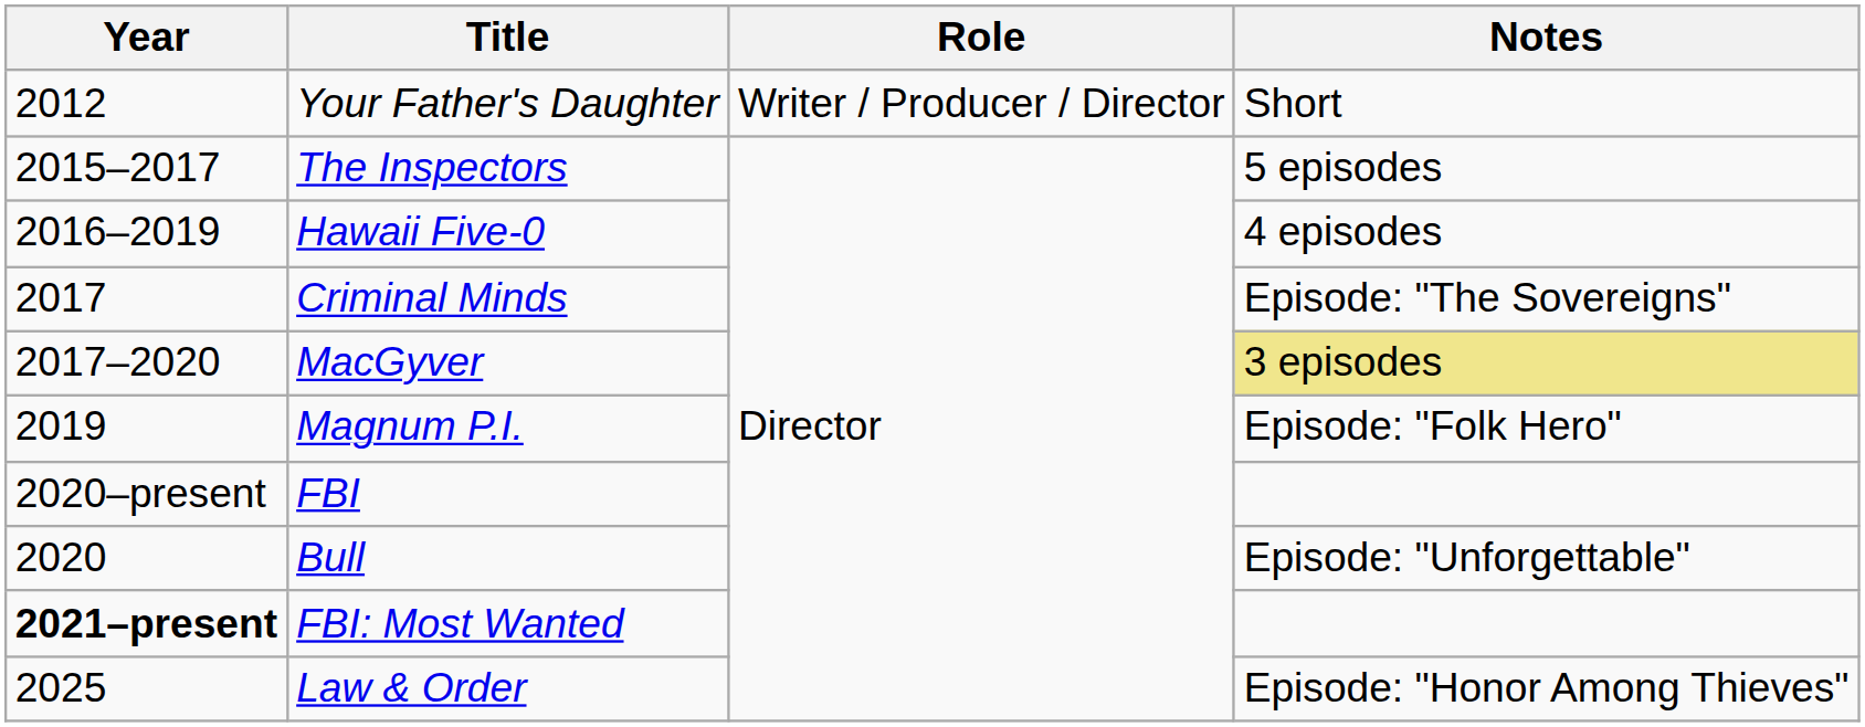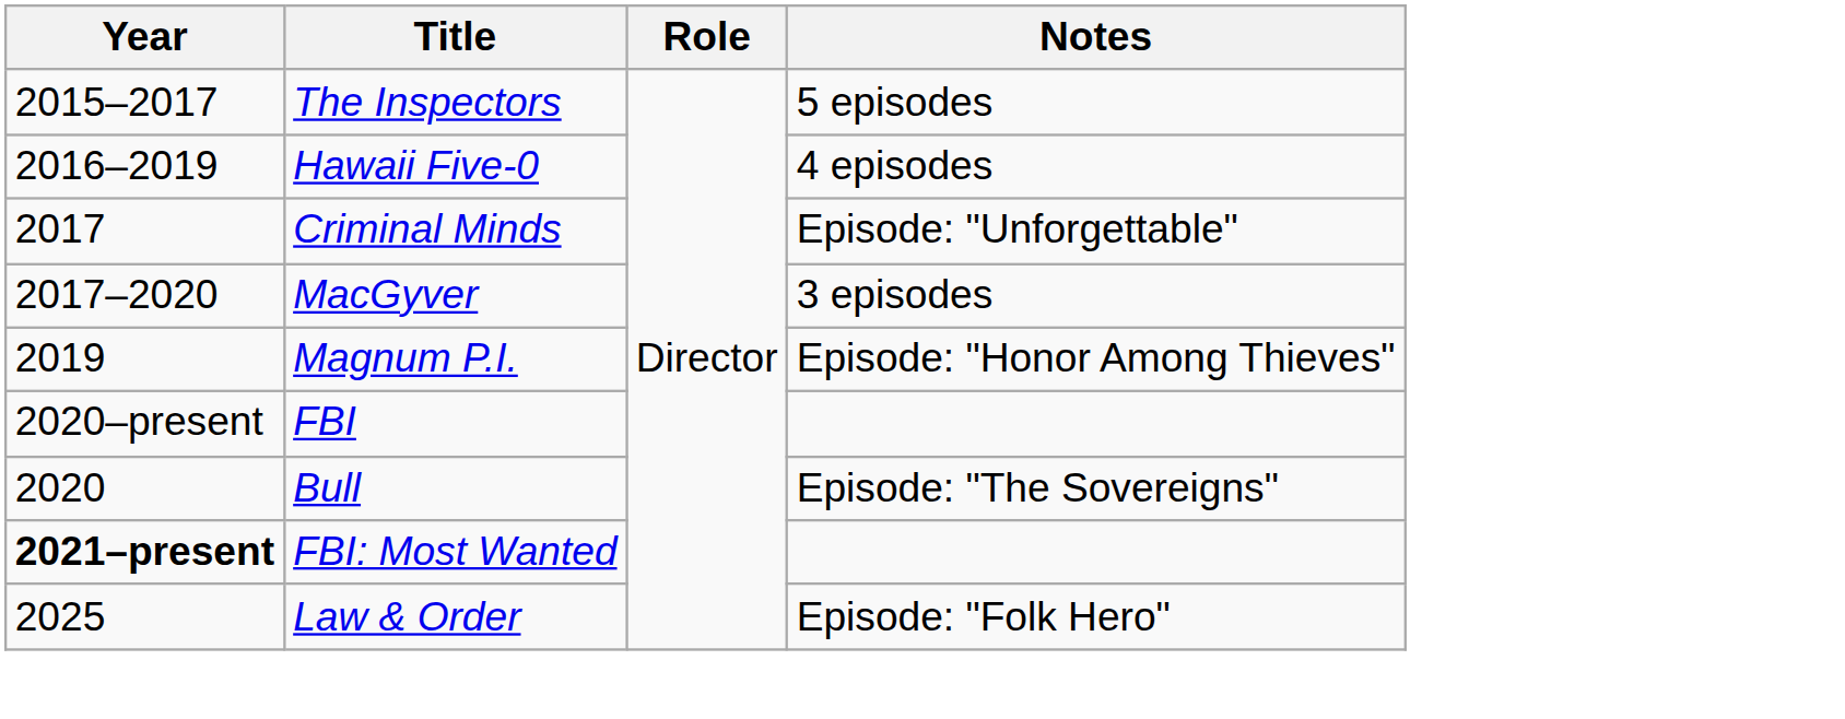 <table class="wikitable">
 <tr>
 <th>Year</th>
 <th>Title</th>
 <th>Role</th>
 <th>Notes</th>
-</tr>
-<tr>
-<td>2012</td>
-<td><em>Your Father's Daughter</em></td>
-<td>Writer / Producer / Director</td>
-<td>Short</td>
 </tr>
 <tr>
 <td>2015–2017</td>
 <td><em><a href='#'>The Inspectors</a></em></td>
 <td rowspan=11>Director</td>
 <td>5 episodes</td>
 </tr>
 <tr>
 <td>2016–2019</td>
 <td><em><a href='#'>Hawaii Five-0</a></em></td>
 <td>4 episodes</td>
 </tr>
 <tr>
 <td>2017</td>
 <td><em><a href='#'>Criminal Minds</a></em></td>
-<td>Episode: "The Sovereigns"</td>
+<td>Episode: "Unforgettable"</td>
 </tr>
 <tr>
 <td>2017–2020</td>
 <td><em><a href='#'>MacGyver</a></em></td>
-<td style="background: khaki;">3 episodes</td>
+<td>3 episodes</td>
 </tr>
 <tr>
 <td>2019</td>
 <td><em><a href='#'>Magnum P.I.</a></em></td>
-<td>Episode: "Folk Hero"</td>
+<td>Episode: "Honor Among Thieves"</td>
 </tr>
 <tr>
 <td>2020–present</td>
 <td><em><a href='#'>FBI</a></em></td>
 <td></td>
 </tr>
 <tr>
 <td>2020</td>
 <td><em><a href='#'>Bull</a></em></td>
-<td>Episode: "Unforgettable"</td>
+<td>Episode: "The Sovereigns"</td>
 </tr>
 <tr>
 <td><strong>2021–present</strong></td>
 <td><em><a href='#'>FBI: Most Wanted</a></em></td>
 <td></td>
 </tr>
 <tr>
 <td>2025</td>
 <td><em><a href='#'>Law & Order</a></em></td>
-<td>Episode: "Honor Among Thieves"</td>
+<td>Episode: "Folk Hero"</td>
 </tr>
 </table>
